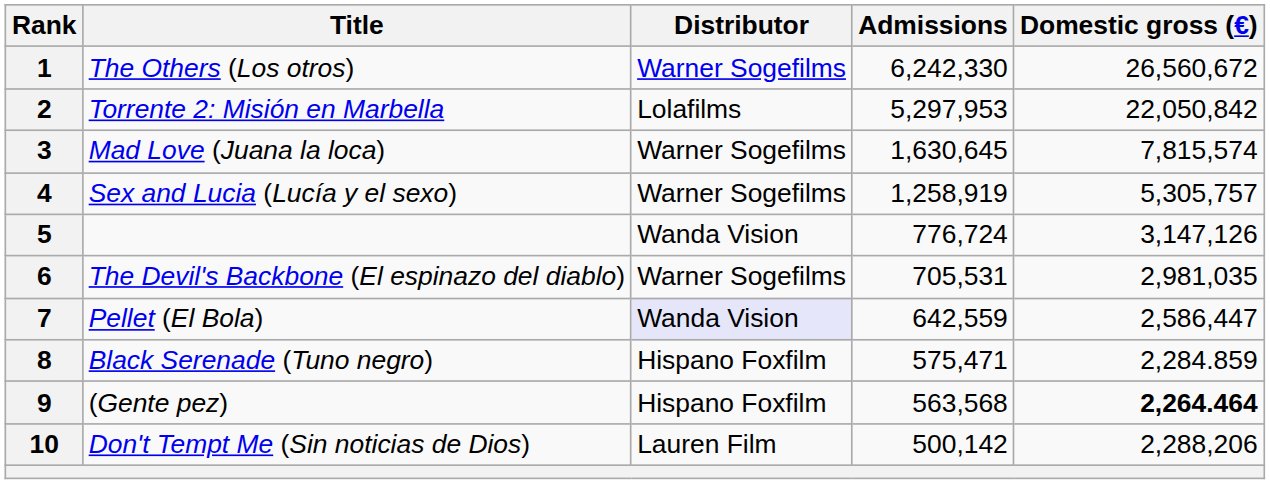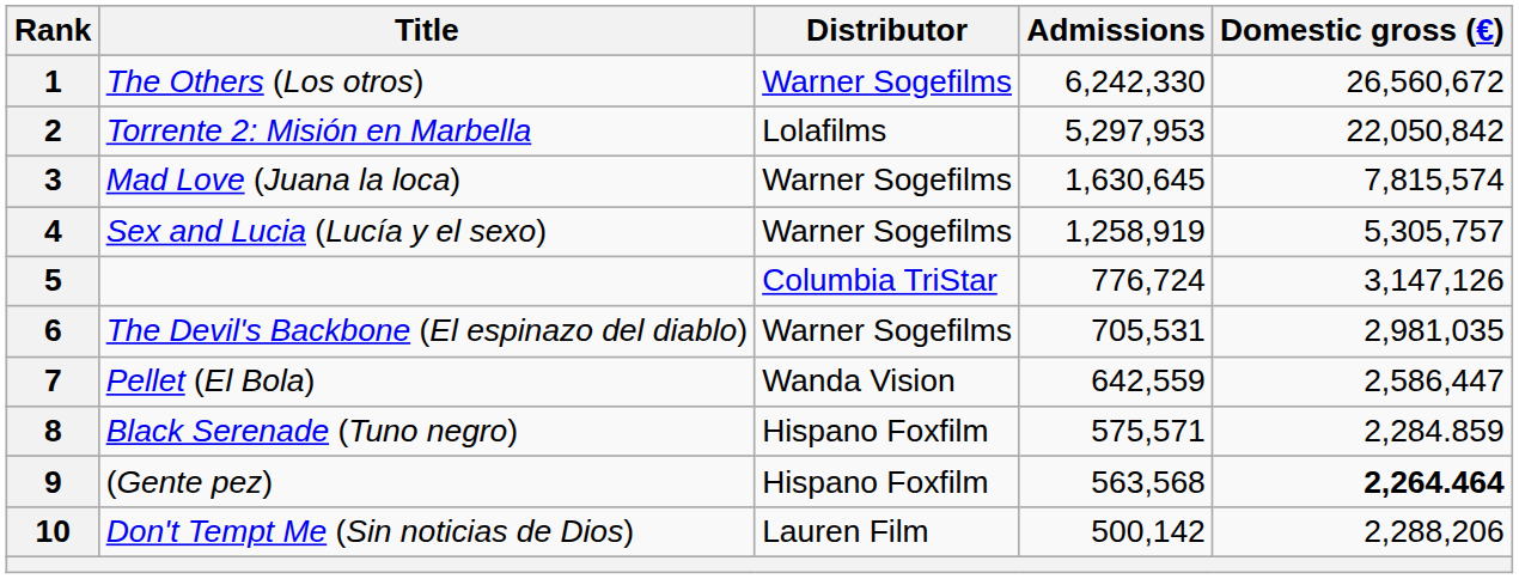 <table class="wikitable" style="margin:1em auto;">
 <tr>
 <th>Rank</th>
 <th>Title</th>
 <th>Distributor</th>
 <th>Admissions</th>
 <th>Domestic gross (<a href='#'>€</a>)</th>
 </tr>
 <tr>
 <th align = "center">1</th>
 <td><em><a href='#'>The Others</a></em> (<em>Los otros</em>)</td>
 <td><a href='#'>Warner Sogefilms</a></td>
 <td align = "right">6,242,330</td>
 <td align = "right">26,560,672</td>
 </tr>
 <tr>
 <th align = "center">2</th>
 <td><em><a href='#'>Torrente 2: Misión en Marbella</a></em></td>
 <td>Lolafilms</td>
 <td align = "right">5,297,953</td>
 <td align = "right">22,050,842</td>
 </tr>
 <tr>
 <th align = "center">3</th>
 <td><em><a href='#'>Mad Love</a></em> (<em>Juana la loca</em>)</td>
 <td>Warner Sogefilms</td>
 <td align = "right">1,630,645</td>
 <td align = "right">7,815,574</td>
 </tr>
 <tr>
 <th align = "center">4</th>
 <td><em><a href='#'>Sex and Lucia</a></em> (<em>Lucía y el sexo</em>)</td>
 <td>Warner Sogefilms</td>
 <td align = "right">1,258,919</td>
 <td align = "right">5,305,757</td>
 </tr>
 <tr>
 <th align = "center">5</th>
 <td><em></em></td>
-<td>Wanda Vision</td>
+<td><a href='#'>Columbia TriStar</a></td>
 <td align = "right">776,724</td>
 <td align = "right">3,147,126</td>
 </tr>
 <tr>
 <th align = "center">6</th>
 <td><em><a href='#'>The Devil's Backbone</a></em> (<em>El espinazo del diablo</em>)</td>
 <td>Warner Sogefilms</td>
 <td align = "right">705,531</td>
 <td align = "right">2,981,035</td>
 </tr>
 <tr>
 <th align = "center">7</th>
 <td><em><a href='#'>Pellet</a></em> (<em>El Bola</em>) </td>
-<td style="background: lavender;">Wanda Vision</td>
+<td>Wanda Vision</td>
 <td align = "right">642,559</td>
 <td align = "right">2,586,447</td>
 </tr>
 <tr>
 <th align = "center">8</th>
 <td><em><a href='#'>Black Serenade</a></em> (<em>Tuno negro</em>)</td>
 <td>Hispano Foxfilm</td>
-<td align = "right">575,471</td>
+<td align = "right">575,571</td>
 <td align = "right">2,284.859</td>
 </tr>
 <tr>
 <th align = "center">9</th>
 <td><em></em> (<em>Gente pez</em>)</td>
 <td>Hispano Foxfilm</td>
 <td align = "right">563,568</td>
 <td align = "right"><strong>2,264.464</strong></td>
 </tr>
 <tr>
 <th align = "center">10</th>
 <td><em><a href='#'>Don't Tempt Me</a></em> (<em>Sin noticias de Dios</em>)</td>
 <td>Lauren Film</td>
 <td align = "right">500,142</td>
 <td align = "right">2,288,206</td>
 </tr>
 <tr>
 <th align = "center" colspan = "5"></th>
 </tr>
 </table>
